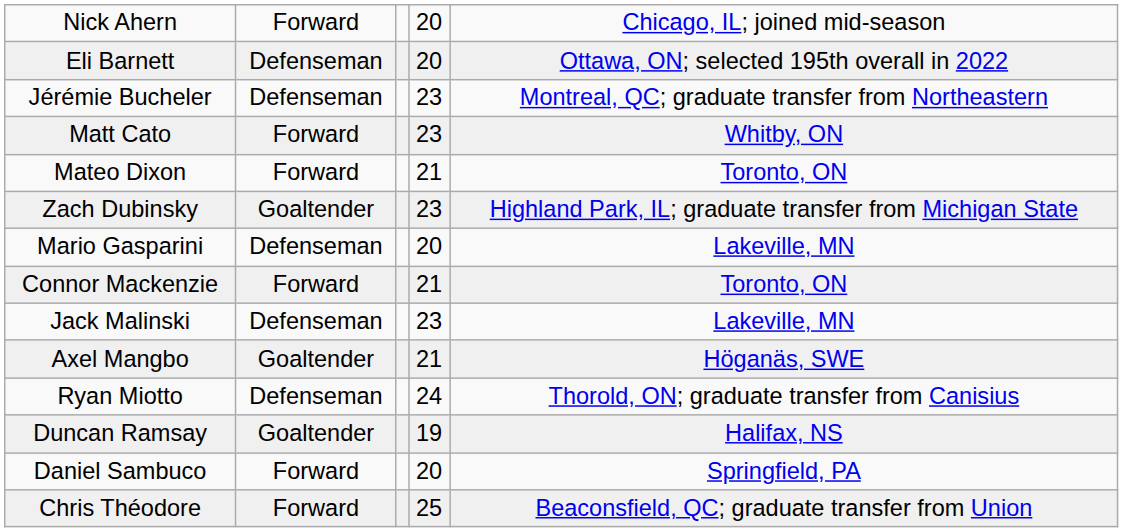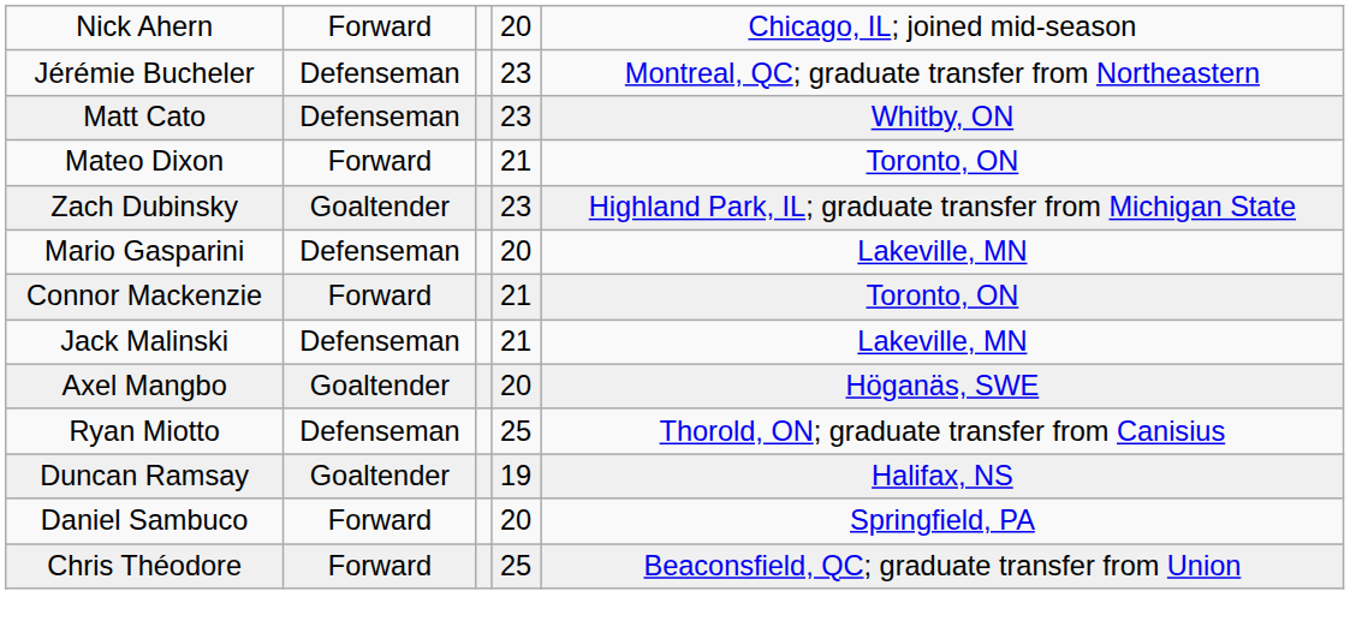 <table class="wikitable" width="60%">
 <tr align="center" bgcolor="">
 <td>Nick Ahern</td>
 <td>Forward</td>
 <td></td>
 <td>20</td>
 <td><a href='#'>Chicago, IL</a>; joined mid-season</td>
-</tr>
-<tr align="center" bgcolor="f0f0f0">
-<td>Eli Barnett</td>
-<td>Defenseman</td>
-<td></td>
-<td>20</td>
-<td><a href='#'>Ottawa, ON</a>; selected 195th overall in <a href='#'>2022</a></td>
 </tr>
 <tr align="center" bgcolor="">
 <td>Jérémie Bucheler</td>
 <td>Defenseman</td>
 <td></td>
 <td>23</td>
 <td><a href='#'>Montreal, QC</a>; graduate transfer from <a href='#'>Northeastern</a></td>
 </tr>
 <tr align="center" bgcolor="f0f0f0">
 <td>Matt Cato</td>
-<td>Forward</td>
+<td>Defenseman</td>
 <td></td>
 <td>23</td>
 <td><a href='#'>Whitby, ON</a></td>
 </tr>
 <tr align="center" bgcolor="">
 <td>Mateo Dixon</td>
 <td>Forward</td>
 <td></td>
 <td>21</td>
 <td><a href='#'>Toronto, ON</a></td>
 </tr>
 <tr align="center" bgcolor="f0f0f0">
 <td>Zach Dubinsky</td>
 <td>Goaltender</td>
 <td></td>
 <td>23</td>
 <td><a href='#'>Highland Park, IL</a>; graduate transfer from <a href='#'>Michigan State</a></td>
 </tr>
 <tr align="center" bgcolor="">
 <td>Mario Gasparini</td>
 <td>Defenseman</td>
 <td></td>
 <td>20</td>
 <td><a href='#'>Lakeville, MN</a></td>
 </tr>
 <tr align="center" bgcolor="f0f0f0">
 <td>Connor Mackenzie</td>
 <td>Forward</td>
 <td></td>
 <td>21</td>
 <td><a href='#'>Toronto, ON</a></td>
 </tr>
 <tr align="center" bgcolor="">
 <td>Jack Malinski</td>
 <td>Defenseman</td>
 <td></td>
-<td>23</td>
+<td>21</td>
 <td><a href='#'>Lakeville, MN</a></td>
 </tr>
 <tr align="center" bgcolor="f0f0f0">
 <td>Axel Mangbo</td>
 <td>Goaltender</td>
 <td></td>
-<td>21</td>
+<td>20</td>
 <td><a href='#'>Höganäs, SWE</a></td>
 </tr>
 <tr align="center" bgcolor="">
 <td>Ryan Miotto</td>
 <td>Defenseman</td>
 <td></td>
-<td>24</td>
+<td>25</td>
 <td><a href='#'>Thorold, ON</a>; graduate transfer from <a href='#'>Canisius</a></td>
 </tr>
 <tr align="center" bgcolor="f0f0f0">
 <td>Duncan Ramsay</td>
 <td>Goaltender</td>
 <td></td>
 <td>19</td>
 <td><a href='#'>Halifax, NS</a></td>
 </tr>
 <tr align="center" bgcolor="">
 <td>Daniel Sambuco</td>
 <td>Forward</td>
 <td></td>
 <td>20</td>
 <td><a href='#'>Springfield, PA</a></td>
 </tr>
 <tr align="center" bgcolor="f0f0f0">
 <td>Chris Théodore</td>
 <td>Forward</td>
 <td></td>
 <td>25</td>
 <td><a href='#'>Beaconsfield, QC</a>; graduate transfer from <a href='#'>Union</a></td>
 </tr>
 </table>
